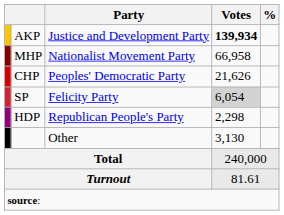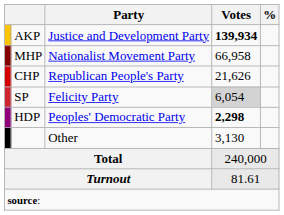 <table class="wikitable">
 <tr>
 <th colspan="2" align="center"></th>
 <th align="center">Party</th>
 <th align="center">Votes</th>
 <th align="center">%</th>
 </tr>
 <tr align="left">
 <td bgcolor="#FDC400" width="1"></td>
 <td>AKP</td>
 <td><a href='#'>Justice and Development Party</a></td>
 <td><strong>139,934</strong></td>
 <td><strong></strong></td>
 </tr>
 <tr align="left">
 <td bgcolor="#870000" width="1"></td>
 <td>MHP</td>
 <td><a href='#'>Nationalist Movement Party</a></td>
 <td>66,958</td>
 <td></td>
 </tr>
 <tr align="left">
 <td bgcolor="#d50000" width="1"></td>
 <td>CHP</td>
-<td><a href='#'>Peoples' Democratic Party</a></td>
+<td><a href='#'>Republican People's Party</a></td>
 <td>21,626</td>
 <td></td>
 </tr>
 <tr align="left">
 <td bgcolor="#D02433" width="1"></td>
 <td>SP</td>
 <td><a href='#'>Felicity Party</a></td>
 <td style="background: lightgrey;">6,054</td>
 <td></td>
 </tr>
 <tr align="left">
 <td bgcolor="#91007B" width="1"></td>
 <td>HDP</td>
-<td><a href='#'>Republican People's Party</a></td>
-<td>2,298</td>
+<td><a href='#'>Peoples' Democratic Party</a></td>
+<td><strong>2,298</strong></td>
 <td></td>
 </tr>
 <tr align="left">
 <td bgcolor=" " width="1"></td>
 <td></td>
 <td>Other</td>
 <td>3,130</td>
 <td></td>
 </tr>
 <tr align="left" style="background-color:#E9E9E9">
 <th colspan="3" align="center"><strong>Total</strong></th>
 <td colspan="5" align="center">240,000</td>
 </tr>
 <tr align="left" style="background-color:#E9E9E9">
 <th colspan="3" align="center"><em>Turnout</em></th>
 <td colspan="5" align="center">81.61</td>
 </tr>
 <tr>
 <td colspan="9" align="left"><small><strong>source</strong>: </small></td>
 </tr>
 </table>
